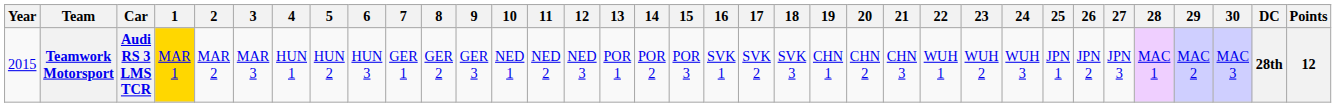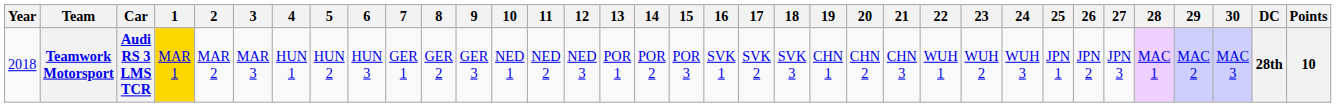 <table class="wikitable" style="text-align:center; font-size:85%">
 <tr>
 <th>Year</th>
 <th>Team</th>
 <th>Car</th>
 <th>1</th>
 <th>2</th>
 <th>3</th>
 <th>4</th>
 <th>5</th>
 <th>6</th>
 <th>7</th>
 <th>8</th>
 <th>9</th>
 <th>10</th>
 <th>11</th>
 <th>12</th>
 <th>13</th>
 <th>14</th>
 <th>15</th>
 <th>16</th>
 <th>17</th>
 <th>18</th>
 <th>19</th>
 <th>20</th>
 <th>21</th>
 <th>22</th>
 <th>23</th>
 <th>24</th>
 <th>25</th>
 <th>26</th>
 <th>27</th>
 <th>28</th>
 <th>29</th>
 <th>30</th>
 <th>DC</th>
 <th>Points</th>
 </tr>
 <tr>
-<td><a href='#'>2015</a></td>
+<td><a href='#'>2018</a></td>
 <th><a href='#'>Teamwork Motorsport</a></th>
 <th><a href='#'>Audi RS 3 LMS TCR</a></th>
 <td style="background: gold;"><a href='#'>MAR<br>1</a></td>
 <td><a href='#'>MAR<br>2</a></td>
 <td><a href='#'>MAR<br>3</a></td>
 <td><a href='#'>HUN<br>1</a></td>
 <td><a href='#'>HUN<br>2</a></td>
 <td><a href='#'>HUN<br>3</a></td>
 <td><a href='#'>GER<br>1</a></td>
 <td><a href='#'>GER<br>2</a></td>
 <td><a href='#'>GER<br>3</a></td>
 <td><a href='#'>NED<br>1</a></td>
 <td><a href='#'>NED<br>2</a></td>
 <td><a href='#'>NED<br>3</a></td>
 <td><a href='#'>POR<br>1</a></td>
 <td><a href='#'>POR<br>2</a></td>
 <td><a href='#'>POR<br>3</a></td>
 <td><a href='#'>SVK<br>1</a></td>
 <td><a href='#'>SVK<br>2</a></td>
 <td><a href='#'>SVK<br>3</a></td>
 <td><a href='#'>CHN<br>1</a></td>
 <td><a href='#'>CHN<br>2</a></td>
 <td><a href='#'>CHN<br>3</a></td>
 <td><a href='#'>WUH<br>1</a></td>
 <td><a href='#'>WUH<br>2</a></td>
 <td><a href='#'>WUH<br>3</a></td>
 <td><a href='#'>JPN<br>1</a></td>
 <td><a href='#'>JPN<br>2</a></td>
 <td><a href='#'>JPN<br>3</a></td>
 <td style="background:#EFCFFF;"><a href='#'>MAC<br>1</a><br></td>
 <td style="background:#CFCFFF;"><a href='#'>MAC<br>2</a><br></td>
 <td style="background:#CFCFFF;"><a href='#'>MAC<br>3</a><br></td>
 <th>28th</th>
-<th>12</th>
+<th>10</th>
 </tr>
 </table>
